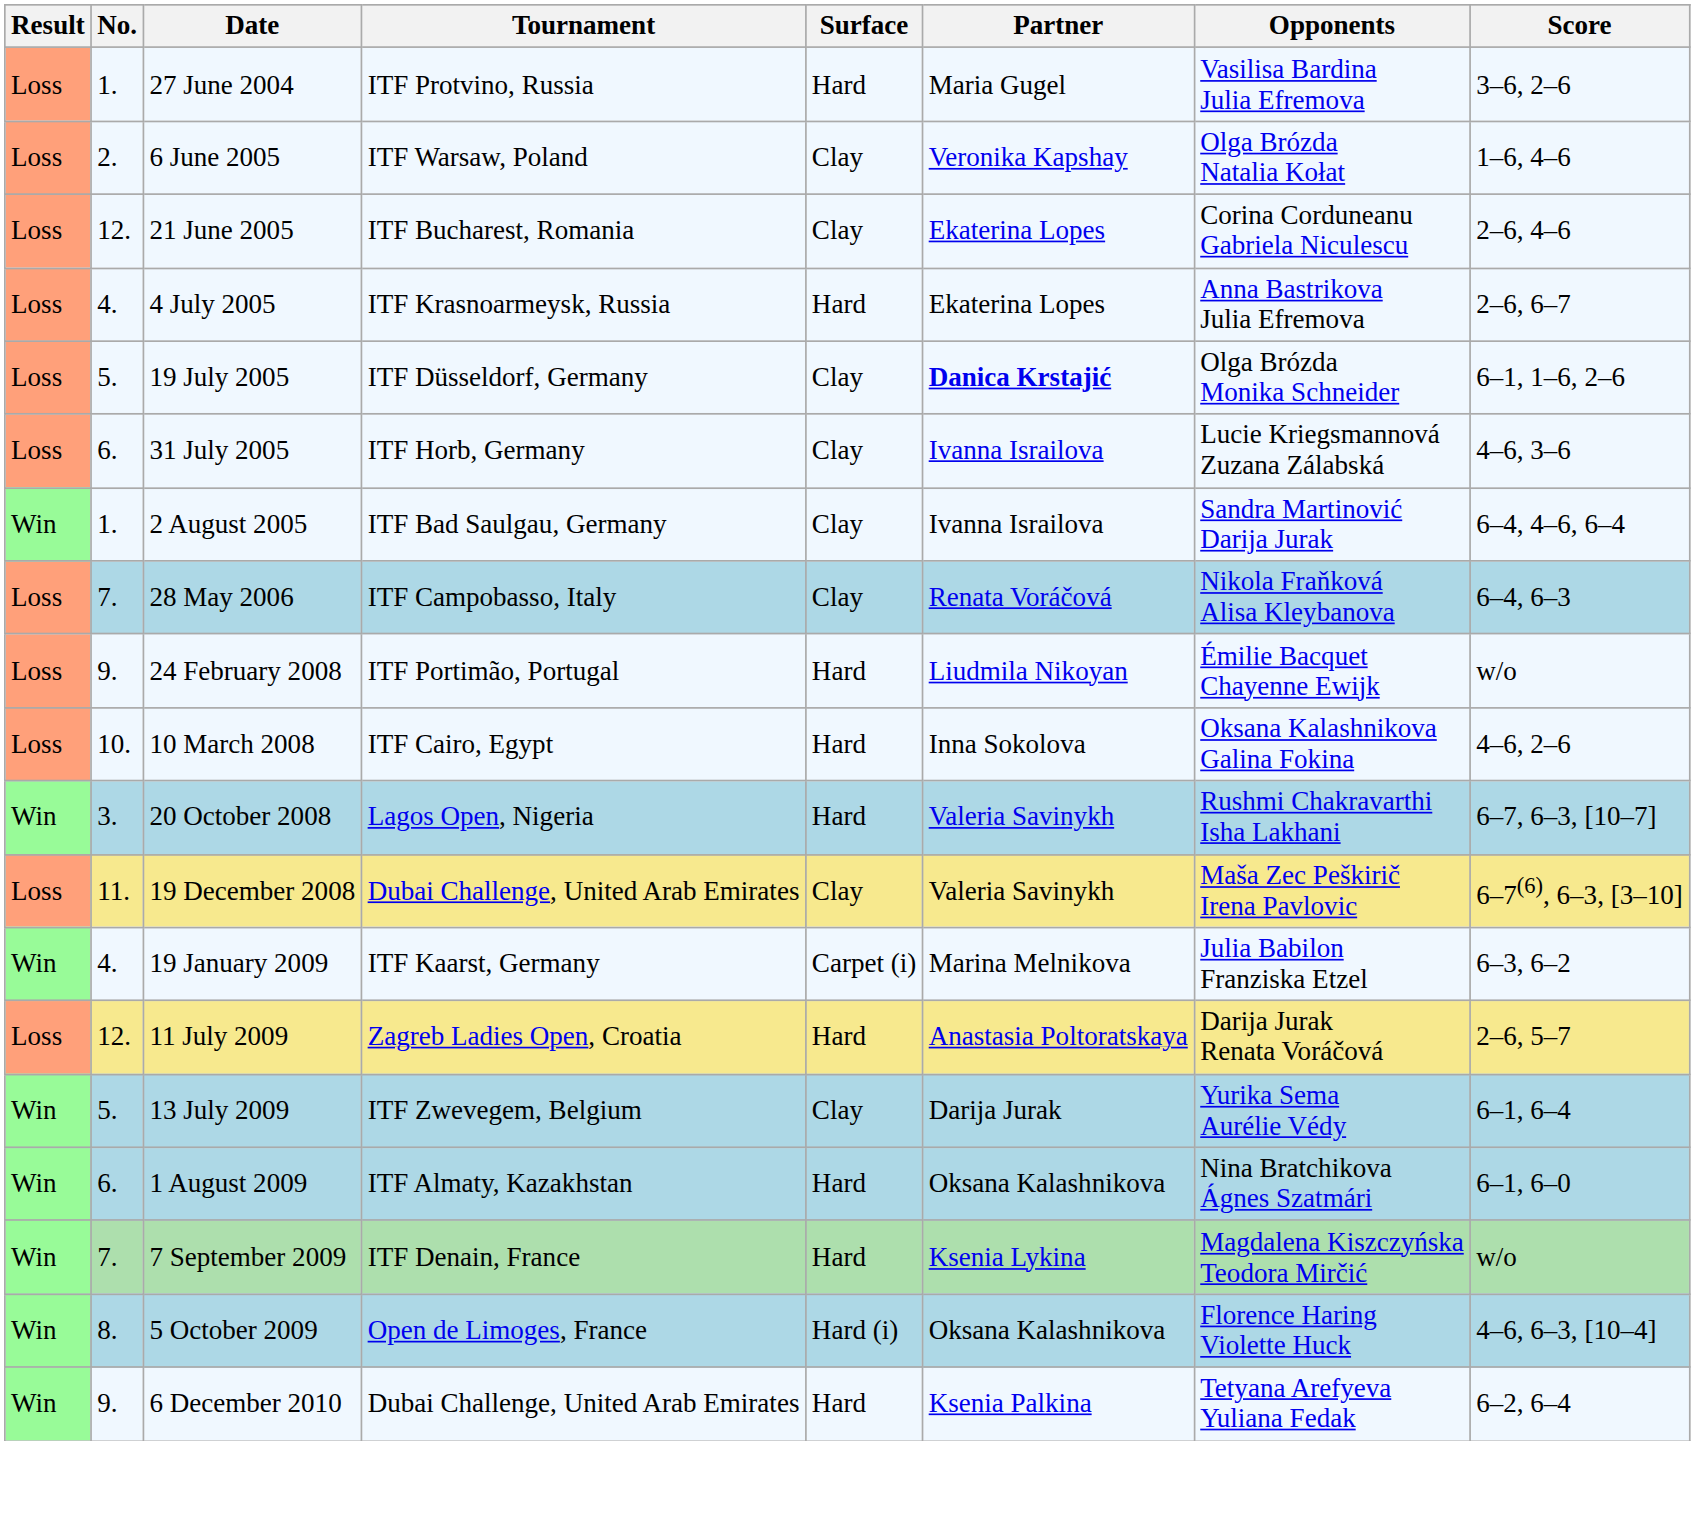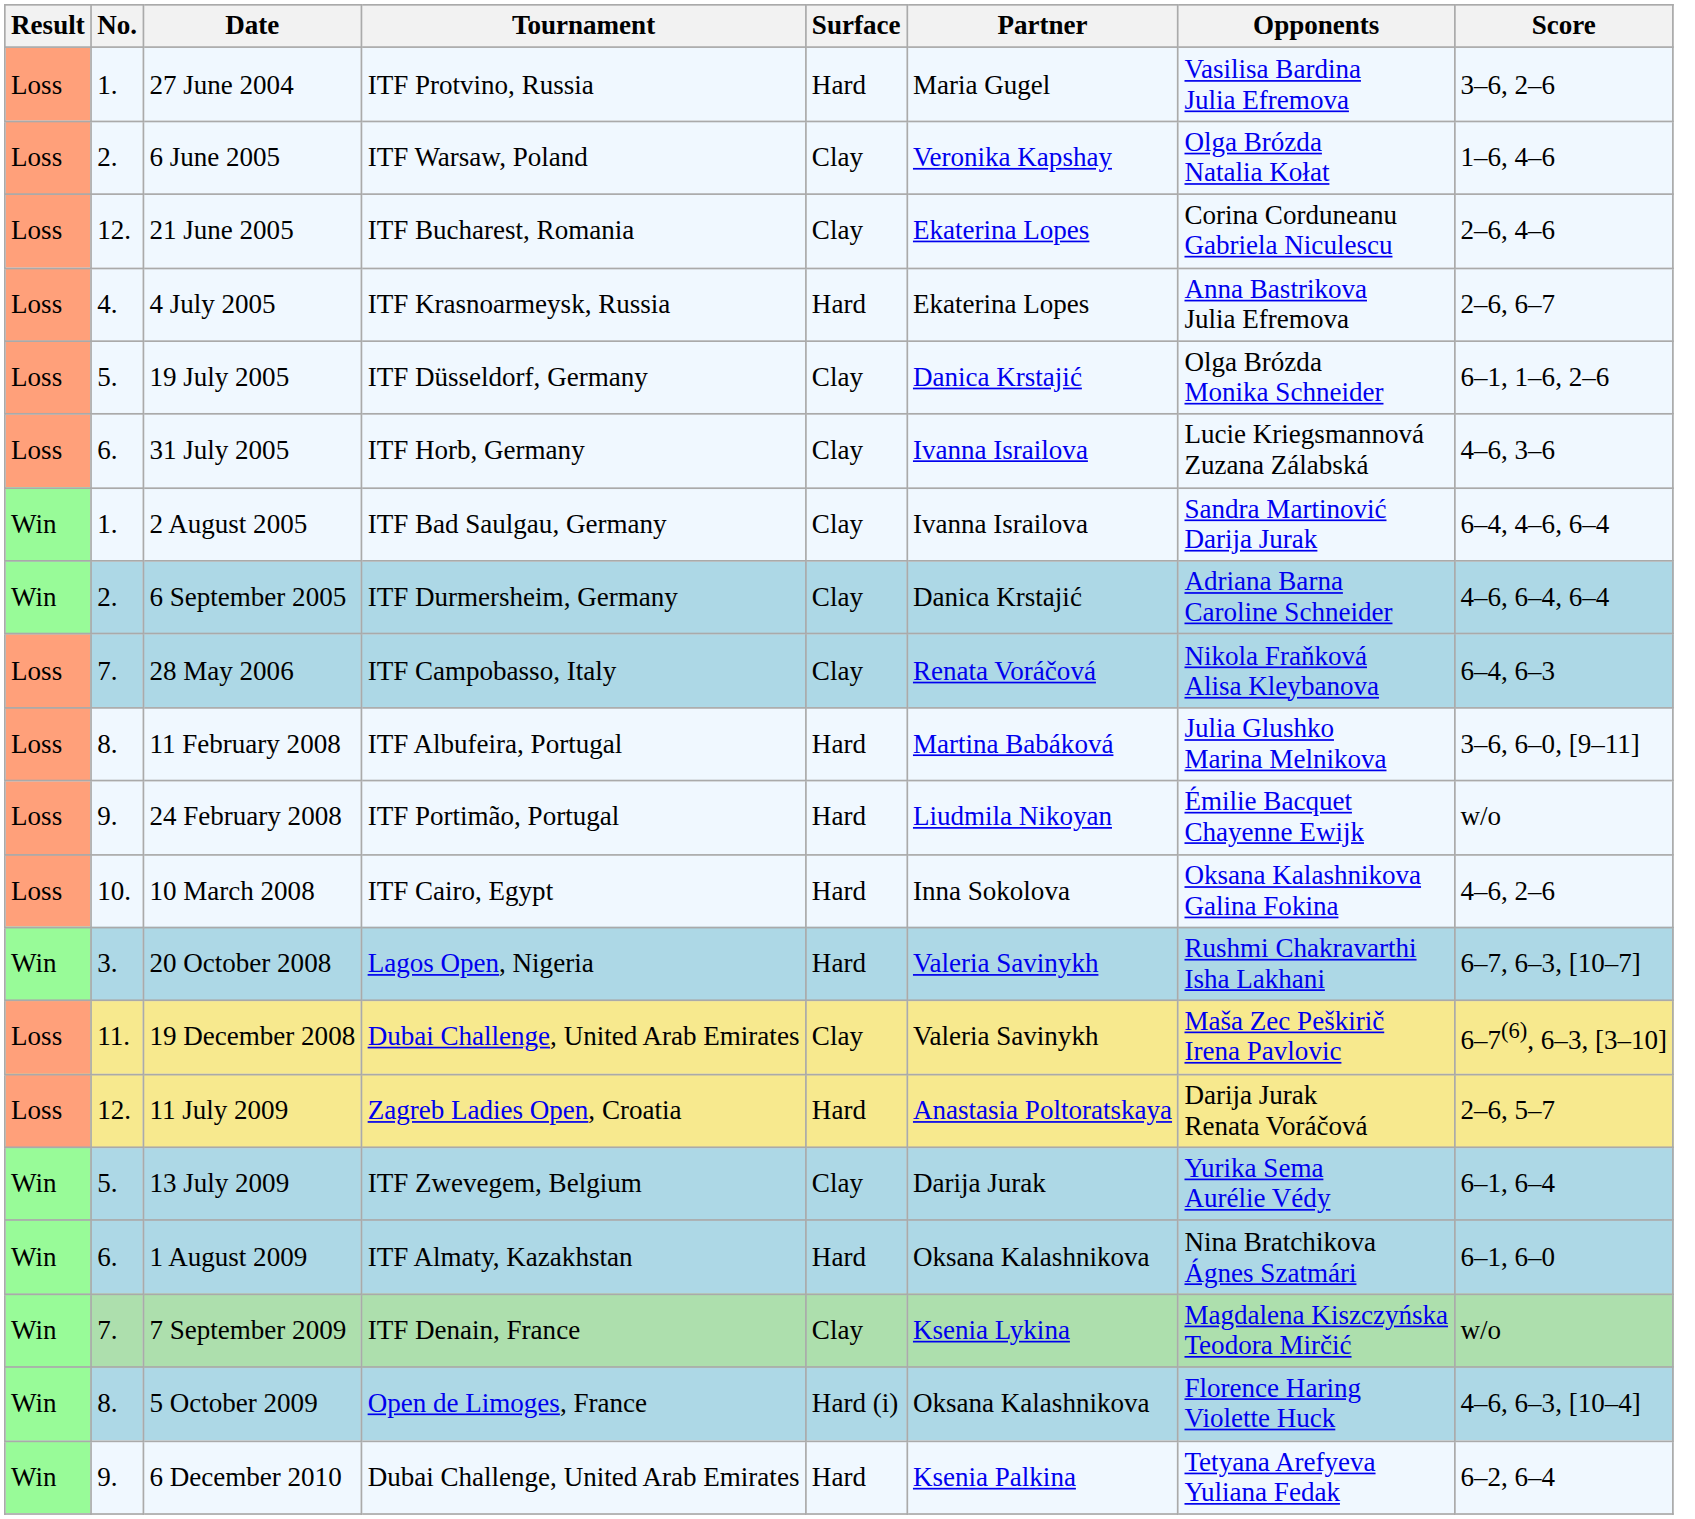 <table class="sortable wikitable">
 <tr>
 <th>Result</th>
 <th>No.</th>
 <th>Date</th>
 <th>Tournament</th>
 <th>Surface</th>
 <th>Partner</th>
 <th>Opponents</th>
 <th class="unsortable">Score</th>
 </tr>
 <tr style="background:#f0f8ff;">
 <td style="background:#ffa07a;">Loss</td>
 <td>1.</td>
 <td>27 June 2004</td>
 <td>ITF Protvino, Russia</td>
 <td>Hard</td>
 <td> Maria Gugel</td>
 <td> <a href='#'>Vasilisa Bardina</a> <br>  <a href='#'>Julia Efremova</a></td>
 <td>3–6, 2–6</td>
 </tr>
 <tr style="background:#f0f8ff;">
 <td style="background:#ffa07a;">Loss</td>
 <td>2.</td>
 <td>6 June 2005</td>
 <td>ITF Warsaw, Poland</td>
 <td>Clay</td>
 <td> <a href='#'>Veronika Kapshay</a></td>
 <td> <a href='#'>Olga Brózda</a> <br>  <a href='#'>Natalia Kołat</a></td>
 <td>1–6, 4–6</td>
 </tr>
 <tr style="background:#f0f8ff;">
 <td style="background:#ffa07a;">Loss</td>
 <td>12.</td>
 <td>21 June 2005</td>
 <td>ITF Bucharest, Romania</td>
 <td>Clay</td>
 <td> <a href='#'>Ekaterina Lopes</a></td>
 <td> Corina Corduneanu <br>  <a href='#'>Gabriela Niculescu</a></td>
 <td>2–6, 4–6</td>
 </tr>
 <tr style="background:#f0f8ff;">
 <td style="background:#ffa07a;">Loss</td>
 <td>4.</td>
 <td>4 July 2005</td>
 <td>ITF Krasnoarmeysk, Russia</td>
 <td>Hard</td>
 <td> Ekaterina Lopes</td>
 <td> <a href='#'>Anna Bastrikova</a> <br>  Julia Efremova</td>
 <td>2–6, 6–7</td>
 </tr>
 <tr style="background:#f0f8ff;">
 <td style="background:#ffa07a;">Loss</td>
 <td>5.</td>
 <td>19 July 2005</td>
 <td>ITF Düsseldorf, Germany</td>
 <td>Clay</td>
-<td><strong> <a href='#'>Danica Krstajić</a></strong></td>
+<td> <a href='#'>Danica Krstajić</a></td>
 <td> Olga Brózda <br>  <a href='#'>Monika Schneider</a></td>
 <td>6–1, 1–6, 2–6</td>
 </tr>
 <tr style="background:#f0f8ff;">
 <td style="background:#ffa07a;">Loss</td>
 <td>6.</td>
 <td>31 July 2005</td>
 <td>ITF Horb, Germany</td>
 <td>Clay</td>
 <td> <a href='#'>Ivanna Israilova</a></td>
 <td> Lucie Kriegsmannová <br>  Zuzana Zálabská</td>
 <td>4–6, 3–6</td>
 </tr>
 <tr style="background:#f0f8ff;">
 <td style="background:#98fb98;">Win</td>
 <td>1.</td>
 <td>2 August 2005</td>
 <td>ITF Bad Saulgau, Germany</td>
 <td>Clay</td>
 <td> Ivanna Israilova</td>
 <td> <a href='#'>Sandra Martinović</a> <br>  <a href='#'>Darija Jurak</a></td>
 <td>6–4, 4–6, 6–4</td>
 </tr>
 <tr style="background:lightblue;">
+<td style="background:#98fb98;">Win</td>
+<td>2.</td>
+<td>6 September 2005</td>
+<td>ITF Durmersheim, Germany</td>
+<td>Clay</td>
+<td> Danica Krstajić</td>
+<td> <a href='#'>Adriana Barna</a> <br>  <a href='#'>Caroline Schneider</a></td>
+<td>4–6, 6–4, 6–4</td>
+</tr>
+<tr style="background:lightblue;">
 <td style="background:#ffa07a;">Loss</td>
 <td>7.</td>
 <td>28 May 2006</td>
 <td>ITF Campobasso, Italy</td>
 <td>Clay</td>
 <td> <a href='#'>Renata Voráčová</a></td>
 <td> <a href='#'>Nikola Fraňková</a> <br>  <a href='#'>Alisa Kleybanova</a></td>
 <td>6–4, 6–3</td>
+</tr>
+<tr style="background:#f0f8ff;">
+<td style="background:#ffa07a;">Loss</td>
+<td>8.</td>
+<td>11 February 2008</td>
+<td>ITF Albufeira, Portugal</td>
+<td>Hard</td>
+<td> <a href='#'>Martina Babáková</a></td>
+<td> <a href='#'>Julia Glushko</a> <br>  <a href='#'>Marina Melnikova</a></td>
+<td>3–6, 6–0, [9–11]</td>
 </tr>
 <tr style="background:#f0f8ff;">
 <td style="background:#ffa07a;">Loss</td>
 <td>9.</td>
 <td>24 February 2008</td>
 <td>ITF Portimão, Portugal</td>
 <td>Hard</td>
 <td> <a href='#'>Liudmila Nikoyan</a></td>
 <td> <a href='#'>Émilie Bacquet</a> <br>  <a href='#'>Chayenne Ewijk</a></td>
 <td>w/o</td>
 </tr>
 <tr style="background:#f0f8ff;">
 <td style="background:#ffa07a;">Loss</td>
 <td>10.</td>
 <td>10 March 2008</td>
 <td>ITF Cairo, Egypt</td>
 <td>Hard</td>
 <td> Inna Sokolova</td>
 <td> <a href='#'>Oksana Kalashnikova</a> <br>  <a href='#'>Galina Fokina</a></td>
 <td>4–6, 2–6</td>
 </tr>
 <tr style="background:lightblue;">
 <td style="background:#98fb98;">Win</td>
 <td>3.</td>
 <td>20 October 2008</td>
 <td><a href='#'>Lagos Open</a>, Nigeria</td>
 <td>Hard</td>
 <td> <a href='#'>Valeria Savinykh</a></td>
 <td> <a href='#'>Rushmi Chakravarthi</a>  <br>  <a href='#'>Isha Lakhani</a></td>
 <td>6–7, 6–3, [10–7]</td>
 </tr>
 <tr style="background:#f7e98e;">
 <td style="background:#ffa07a;">Loss</td>
 <td>11.</td>
 <td>19 December 2008</td>
 <td><a href='#'>Dubai Challenge</a>, United Arab Emirates</td>
 <td>Clay</td>
 <td> Valeria Savinykh</td>
 <td> <a href='#'>Maša Zec Peškirič</a> <br>  <a href='#'>Irena Pavlovic</a></td>
 <td>6–7<sup>(6)</sup>, 6–3, [3–10]</td>
 </tr>
-<tr style="background:#f0f8ff;">
-<td style="background:#98fb98;">Win</td>
-<td>4.</td>
-<td>19 January 2009</td>
-<td>ITF Kaarst, Germany</td>
-<td>Carpet (i)</td>
-<td> Marina Melnikova</td>
-<td> <a href='#'>Julia Babilon</a> <br>  Franziska Etzel</td>
-<td>6–3, 6–2</td>
-</tr>
 <tr style="background:#f7e98e;">
 <td style="background:#ffa07a;">Loss</td>
 <td>12.</td>
 <td>11 July 2009</td>
 <td><a href='#'>Zagreb Ladies Open</a>, Croatia</td>
 <td>Hard</td>
 <td> <a href='#'>Anastasia Poltoratskaya</a></td>
 <td> Darija Jurak <br>  Renata Voráčová</td>
 <td>2–6, 5–7</td>
 </tr>
 <tr style="background:lightblue;">
 <td style="background:#98fb98;">Win</td>
 <td>5.</td>
 <td>13 July 2009</td>
 <td>ITF Zwevegem, Belgium</td>
 <td>Clay</td>
 <td> Darija Jurak</td>
 <td> <a href='#'>Yurika Sema</a> <br>  <a href='#'>Aurélie Védy</a></td>
 <td>6–1, 6–4</td>
 </tr>
 <tr style="background:lightblue;">
 <td style="background:#98fb98;">Win</td>
 <td>6.</td>
 <td>1 August 2009</td>
 <td>ITF Almaty, Kazakhstan</td>
 <td>Hard</td>
 <td> Oksana Kalashnikova</td>
 <td> Nina Bratchikova <br>  <a href='#'>Ágnes Szatmári</a></td>
 <td>6–1, 6–0</td>
 </tr>
 <tr style="background:#addfad;">
 <td style="background:#98fb98;">Win</td>
 <td>7.</td>
 <td>7 September 2009</td>
 <td>ITF Denain, France</td>
-<td>Hard</td>
+<td>Clay</td>
 <td> <a href='#'>Ksenia Lykina</a></td>
 <td> <a href='#'>Magdalena Kiszczyńska</a> <br>  <a href='#'>Teodora Mirčić</a></td>
 <td>w/o</td>
 </tr>
 <tr style="background:lightblue;">
 <td style="background:#98fb98;">Win</td>
 <td>8.</td>
 <td>5 October 2009</td>
 <td><a href='#'>Open de Limoges</a>, France</td>
 <td>Hard (i)</td>
 <td> Oksana Kalashnikova</td>
 <td> <a href='#'>Florence Haring</a> <br>  <a href='#'>Violette Huck</a></td>
 <td>4–6, 6–3, [10–4]</td>
 </tr>
 <tr style="background:#f0f8ff;">
 <td style="background:#98fb98;">Win</td>
 <td>9.</td>
 <td>6 December 2010</td>
 <td>Dubai Challenge, United Arab Emirates</td>
 <td>Hard</td>
 <td> <a href='#'>Ksenia Palkina</a></td>
 <td> <a href='#'>Tetyana Arefyeva</a> <br>  <a href='#'>Yuliana Fedak</a></td>
 <td>6–2, 6–4</td>
 </tr>
 </table>
